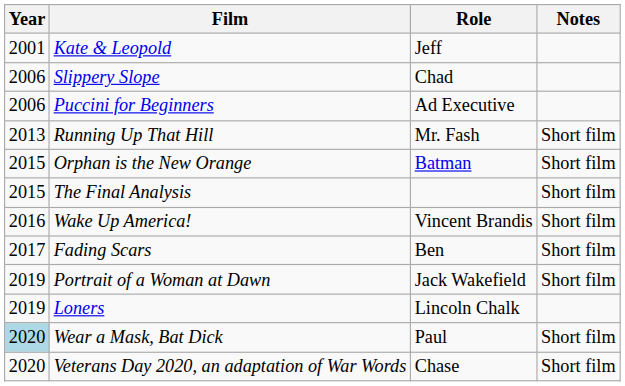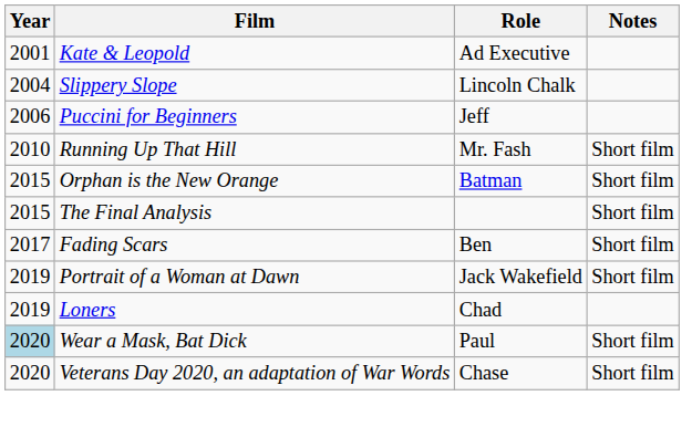 <table class="wikitable sortable">
 <tr>
 <th>Year</th>
 <th>Film</th>
 <th>Role</th>
 <th class="unsortable">Notes</th>
 </tr>
 <tr>
 <td>2001</td>
 <td><em><a href='#'>Kate & Leopold</a></em></td>
-<td>Jeff</td>
+<td>Ad Executive</td>
 <td></td>
 </tr>
 <tr>
-<td>2006</td>
+<td>2004</td>
 <td><em><a href='#'>Slippery Slope</a></em></td>
-<td>Chad</td>
+<td>Lincoln Chalk</td>
 <td></td>
 </tr>
 <tr>
 <td>2006</td>
 <td><em><a href='#'>Puccini for Beginners</a></em></td>
-<td>Ad Executive</td>
+<td>Jeff</td>
 <td></td>
 </tr>
 <tr>
-<td>2013</td>
+<td>2010</td>
 <td><em>Running Up That Hill</em></td>
 <td>Mr. Fash</td>
 <td>Short film</td>
 </tr>
 <tr>
 <td>2015</td>
 <td><em>Orphan is the New Orange</em></td>
 <td><a href='#'>Batman</a></td>
 <td>Short film</td>
 </tr>
 <tr>
 <td>2015</td>
 <td><em>The Final Analysis</em></td>
 <td></td>
 <td>Short film</td>
 </tr>
 <tr>
-<td>2016</td>
-<td><em>Wake Up America!</em></td>
-<td>Vincent Brandis</td>
-<td>Short film</td>
-</tr>
-<tr>
 <td>2017</td>
 <td><em>Fading Scars</em></td>
 <td>Ben</td>
 <td>Short film</td>
 </tr>
 <tr>
 <td>2019</td>
 <td><em>Portrait of a Woman at Dawn</em></td>
 <td>Jack Wakefield</td>
 <td>Short film</td>
 </tr>
 <tr>
 <td>2019</td>
 <td><em><a href='#'>Loners</a></em></td>
-<td>Lincoln Chalk</td>
+<td>Chad</td>
 <td></td>
 </tr>
 <tr>
 <td style="background: lightblue;">2020</td>
 <td><em>Wear a Mask, Bat Dick</em></td>
 <td>Paul</td>
 <td>Short film</td>
 </tr>
 <tr>
 <td>2020</td>
 <td><em>Veterans Day 2020, an adaptation of War Words</em></td>
 <td>Chase</td>
 <td>Short film</td>
 </tr>
 </table>
